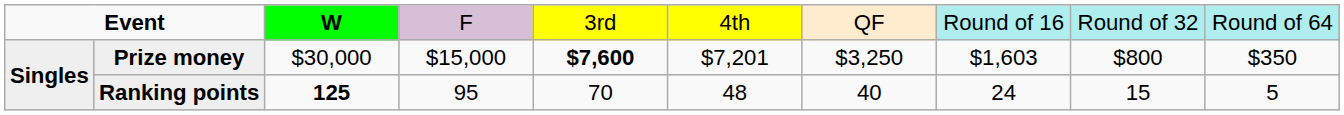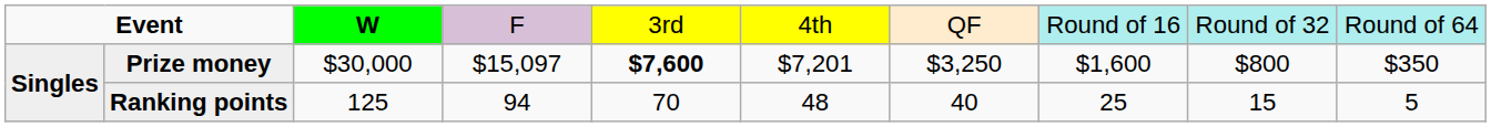 <table class=wikitable style=font-size:95%;text-align:center>
 <tr>
 <td colspan=2 style="width:130px"><strong>Event</strong></td>
 <td style="width:85px; background:lime"><strong>W</strong></td>
 <td style="width:85px; background:thistle">F</td>
 <td style="width:85px; background:#ffff00">3rd</td>
 <td style="width:85px; background:#ffff00">4th</td>
 <td style="width:85px; background:#ffebcd">QF</td>
 <td style="width:85px; background:#afeeee">Round of 16</td>
 <td style="width:85px; background:#afeeee">Round of 32</td>
 <td style="width:85px; background:#afeeee">Round of 64</td>
 </tr>
 <tr>
 <th rowspan=2 style=background:#efefef>Singles </th>
 <th style=background:#efefef>Prize money</th>
 <td>$30,000</td>
-<td>$15,000</td>
+<td>$15,097</td>
 <td><strong>$7,600</strong></td>
 <td>$7,201</td>
 <td>$3,250</td>
-<td>$1,603</td>
+<td>$1,600</td>
 <td>$800</td>
 <td>$350</td>
 </tr>
 <tr>
 <th style=background:#efefef>Ranking points</th>
-<td><strong>125</strong></td>
-<td>95</td>
+<td>125</td>
+<td>94</td>
 <td>70</td>
 <td>48</td>
 <td>40</td>
-<td>24</td>
+<td>25</td>
 <td>15</td>
 <td>5</td>
 </tr>
 </table>
